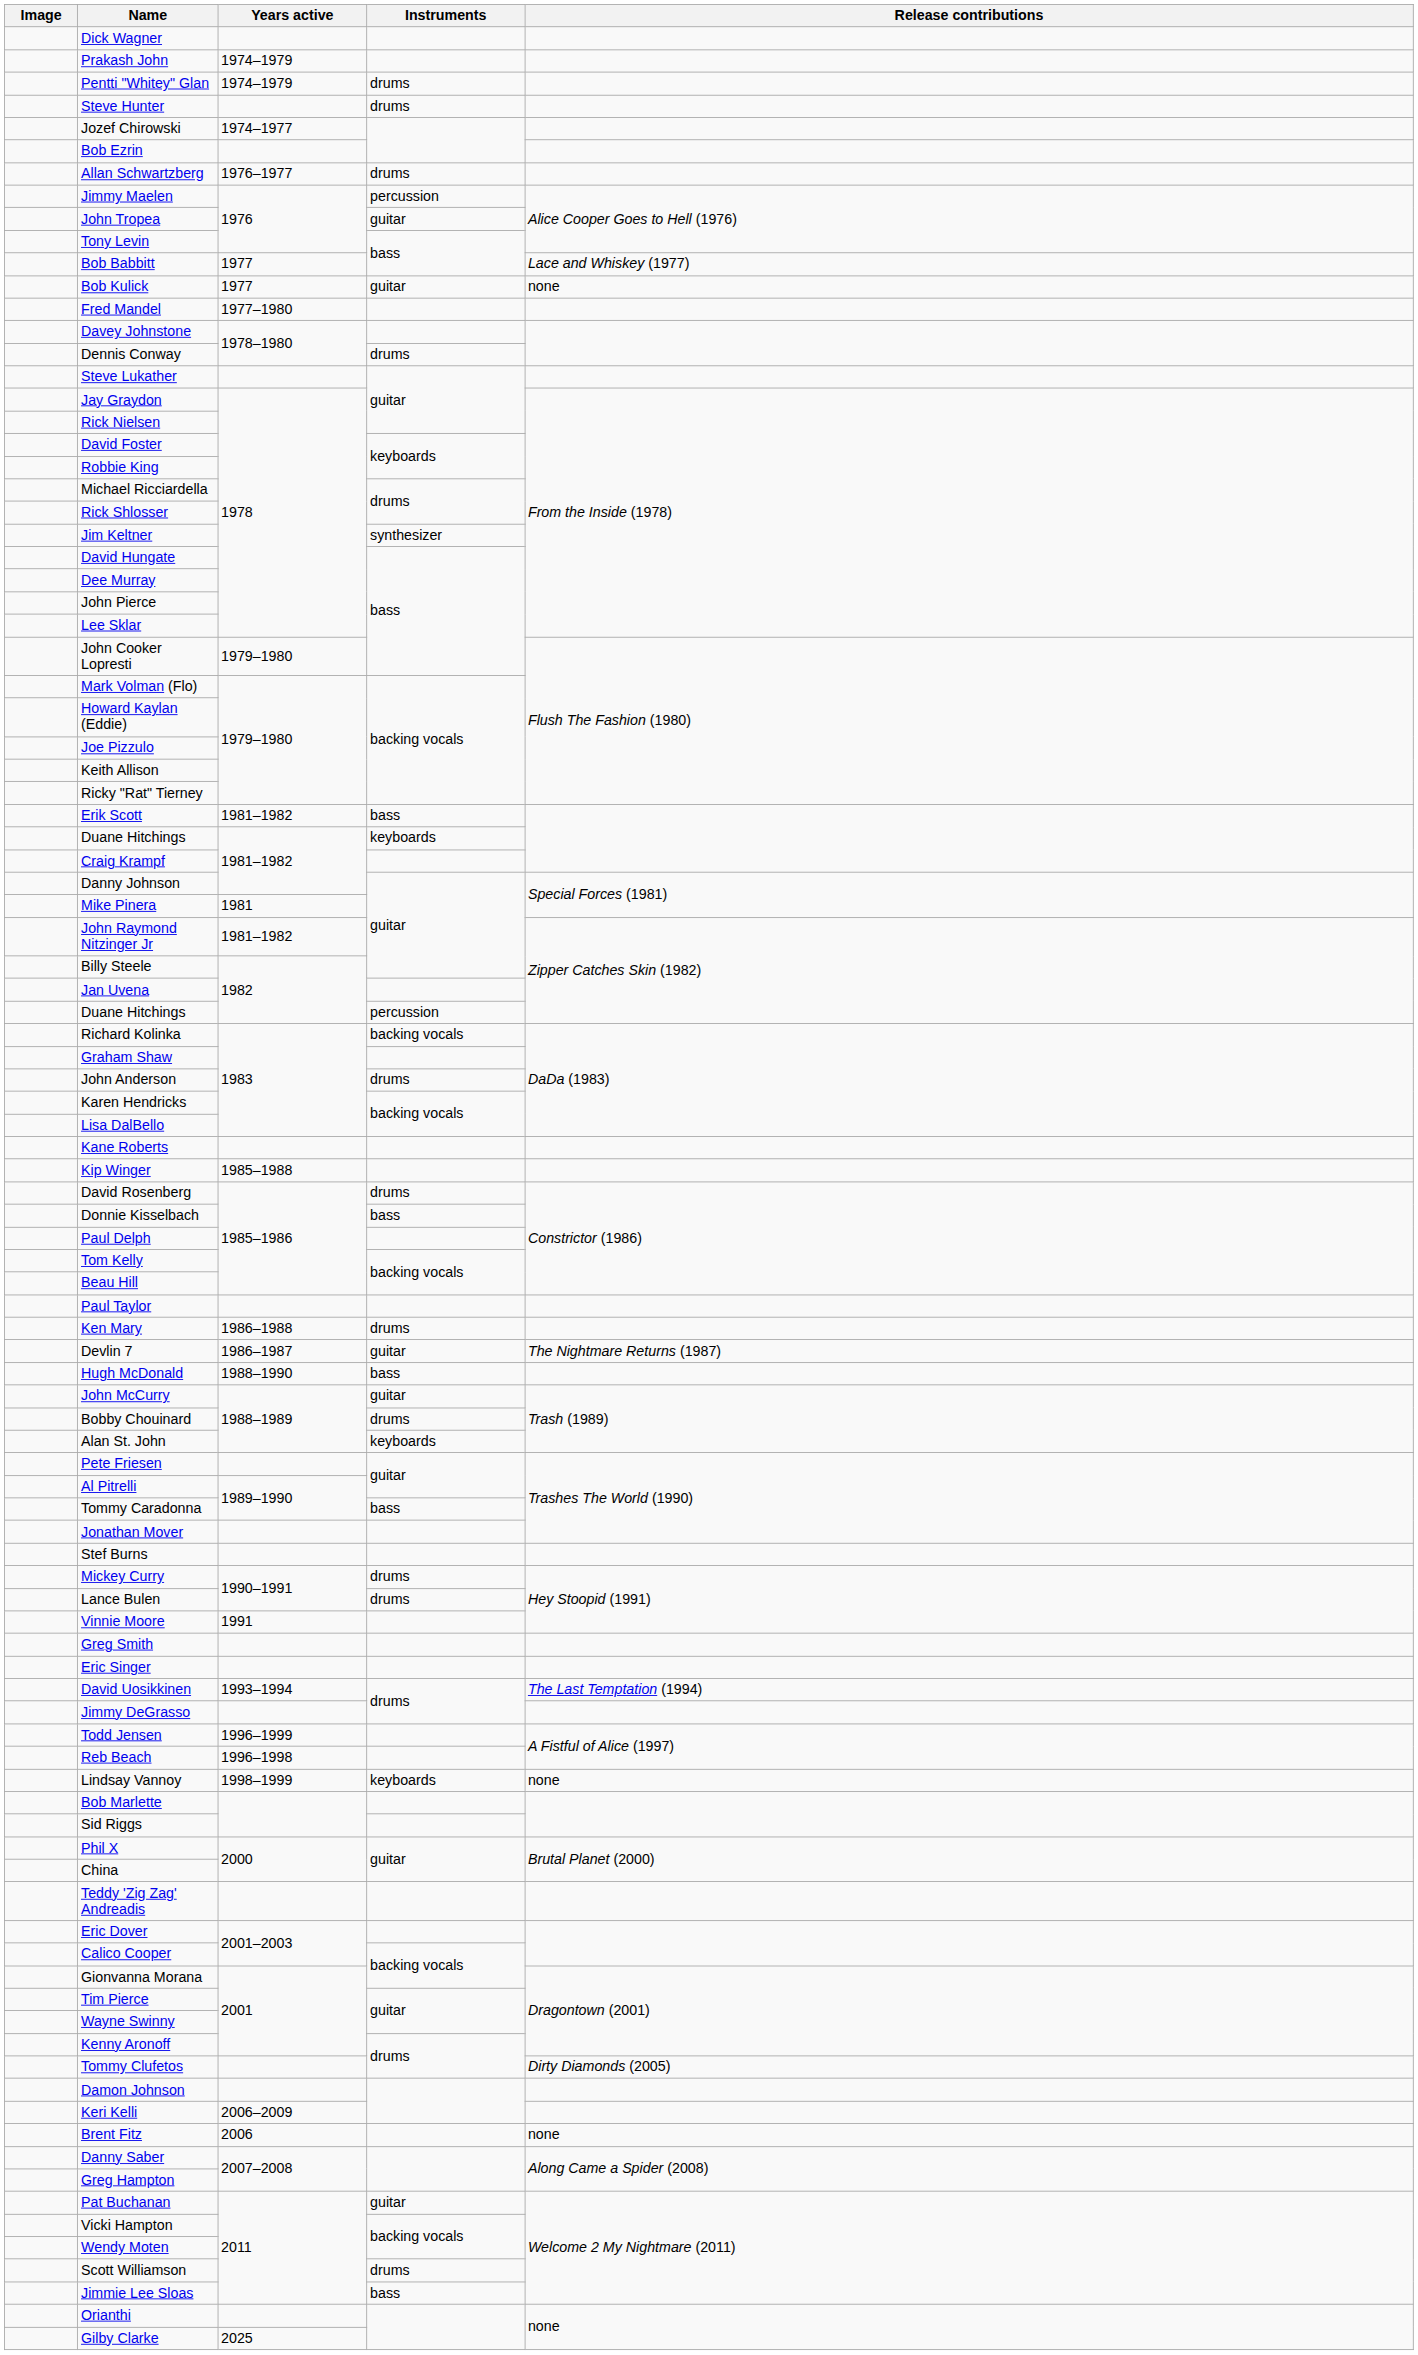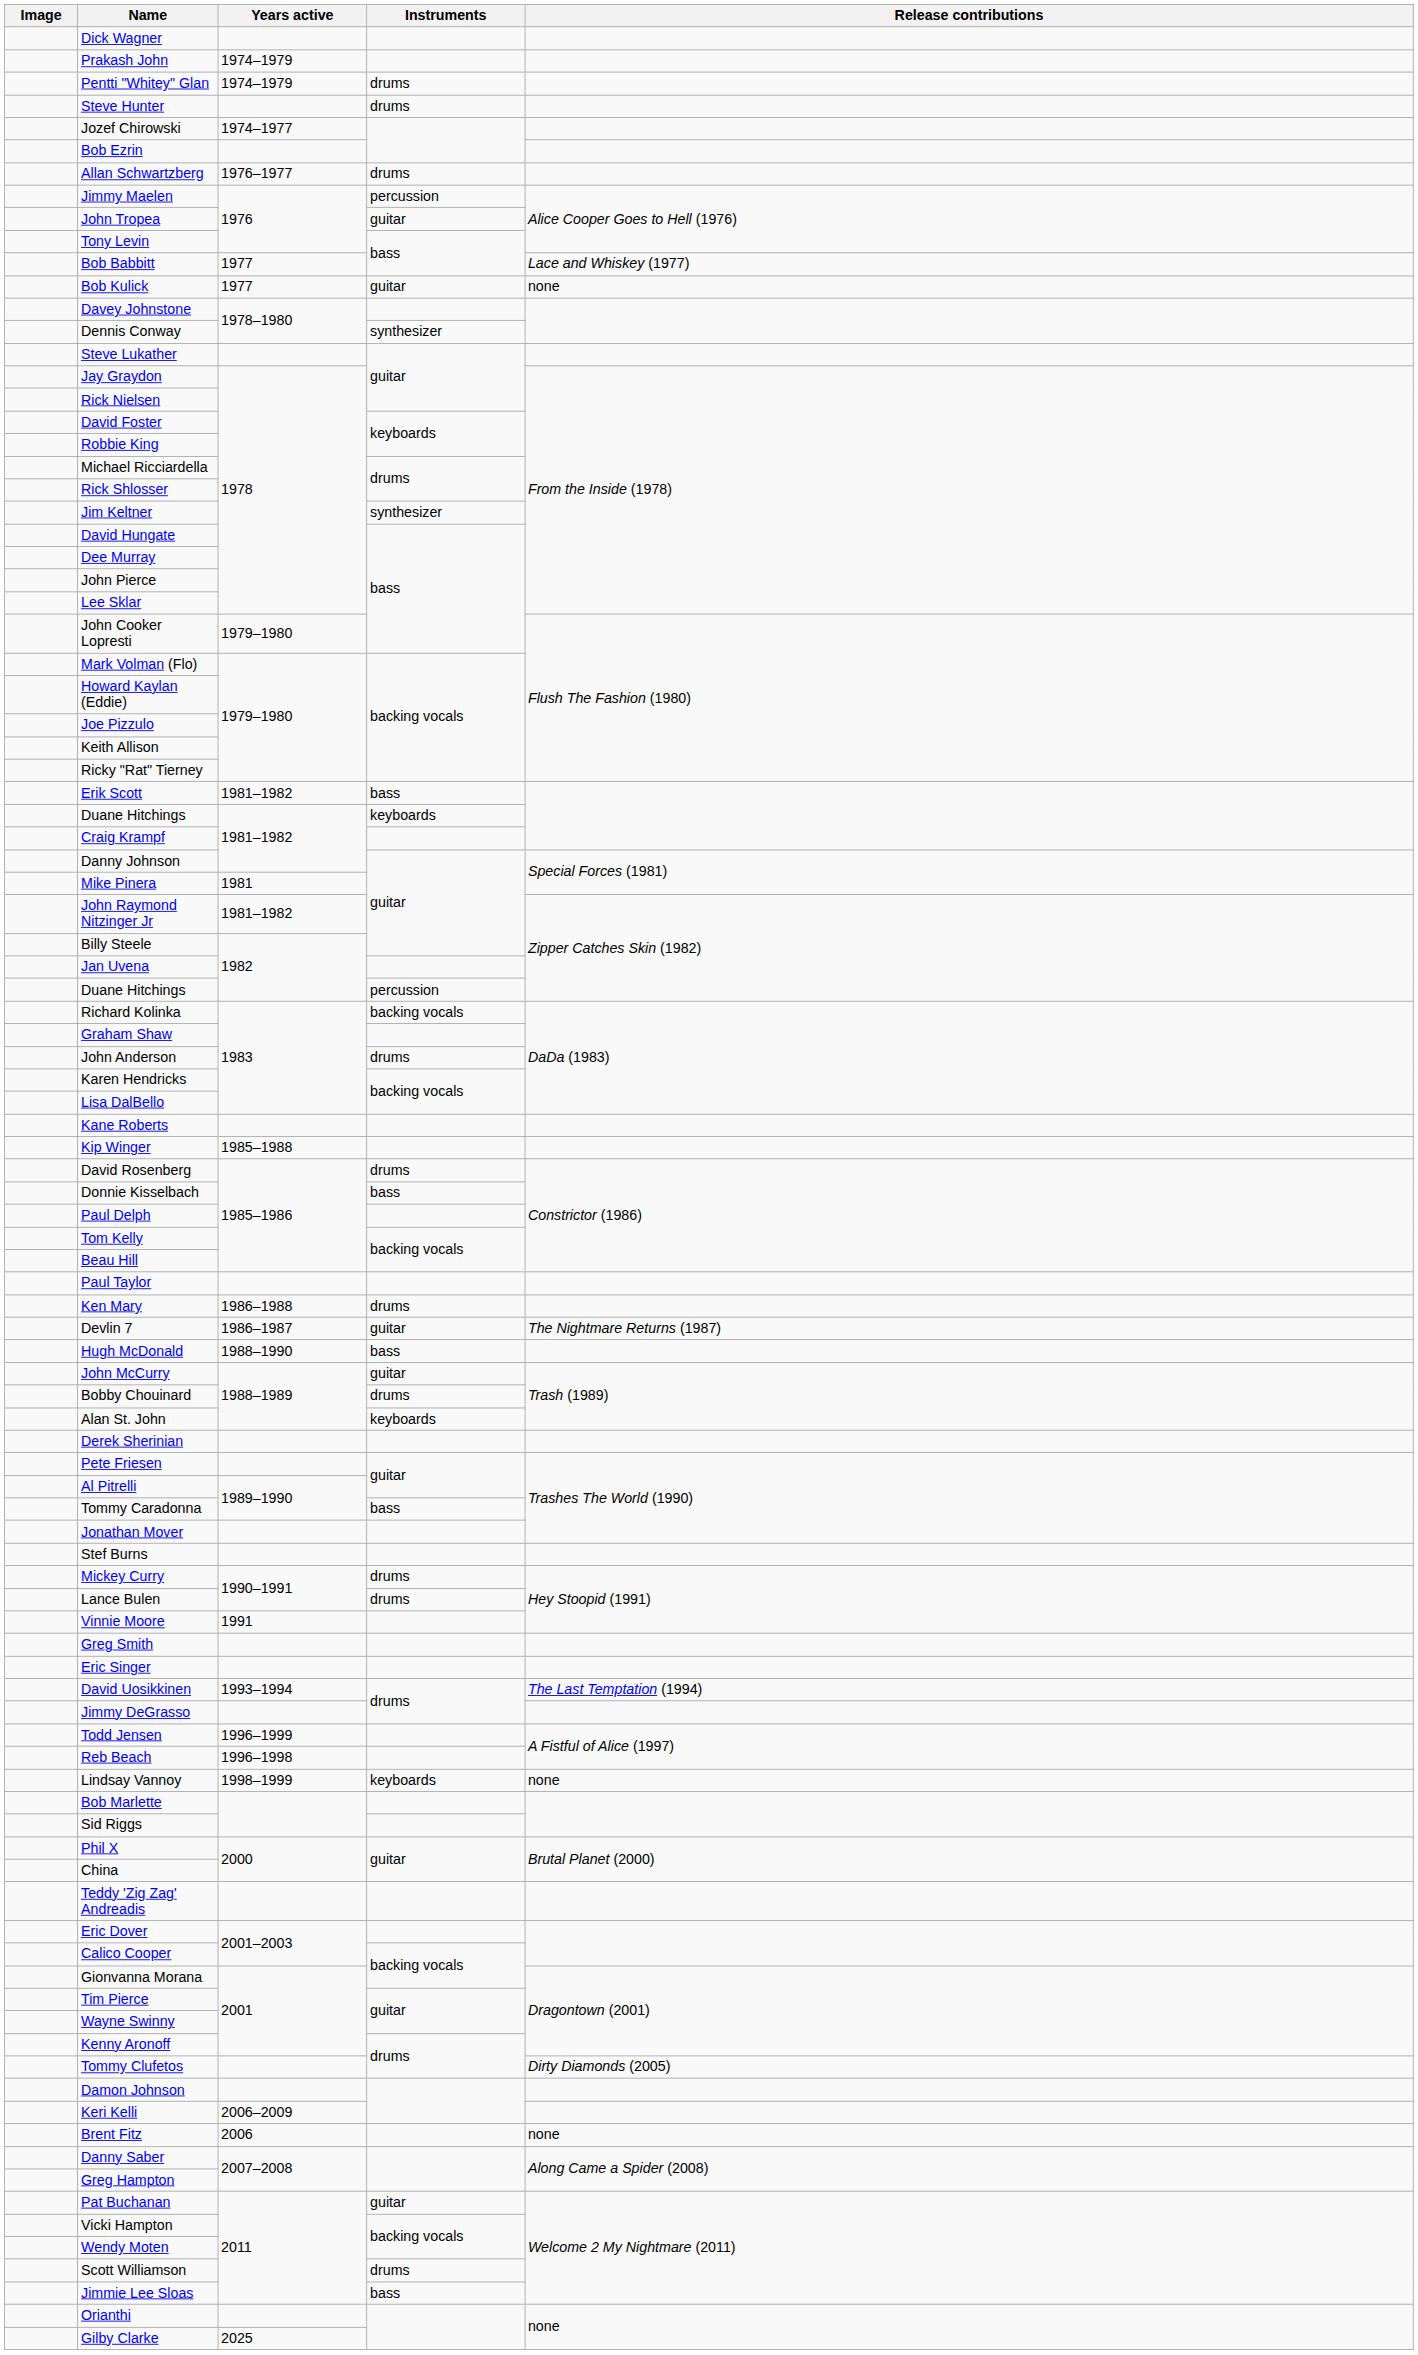 <table class="wikitable" width="100%" border="1">
 <tr>
 <th width="75">Image</th>
 <th width="150">Name</th>
 <th width="160">Years active</th>
 <th width="170">Instruments</th>
 <th>Release contributions</th>
 </tr>
 <tr>
 <td></td>
 <td><a href='#'>Dick Wagner</a></td>
 <td></td>
 <td></td>
 <td></td>
 </tr>
 <tr>
 <td></td>
 <td><a href='#'>Prakash John</a></td>
 <td>1974–1979</td>
 <td></td>
 <td></td>
 </tr>
 <tr>
 <td></td>
 <td><a href='#'>Pentti "Whitey" Glan</a></td>
 <td>1974–1979 </td>
 <td>drums</td>
 <td></td>
 </tr>
 <tr>
 <td></td>
 <td><a href='#'>Steve Hunter</a></td>
 <td></td>
 <td>drums</td>
 <td></td>
 </tr>
 <tr>
 <td></td>
 <td>Jozef Chirowski</td>
 <td>1974–1977</td>
 <td rowspan="2"></td>
 <td></td>
 </tr>
 <tr>
 <td></td>
 <td><a href='#'>Bob Ezrin</a></td>
 <td></td>
 <td></td>
 </tr>
 <tr>
 <td></td>
 <td><a href='#'>Allan Schwartzberg</a></td>
 <td>1976–1977 </td>
 <td>drums</td>
 <td></td>
 </tr>
 <tr>
 <td></td>
 <td><a href='#'>Jimmy Maelen</a></td>
 <td rowspan="3">1976 </td>
 <td>percussion</td>
 <td rowspan="3"><em>Alice Cooper Goes to Hell</em> (1976)</td>
 </tr>
 <tr>
 <td></td>
 <td><a href='#'>John Tropea</a></td>
 <td>guitar</td>
 </tr>
 <tr>
 <td></td>
 <td><a href='#'>Tony Levin</a></td>
 <td rowspan="2">bass</td>
 </tr>
 <tr>
 <td></td>
 <td><a href='#'>Bob Babbitt</a></td>
 <td>1977 </td>
 <td><em>Lace and Whiskey</em> (1977)</td>
 </tr>
 <tr>
 <td></td>
 <td><a href='#'>Bob Kulick</a></td>
 <td>1977 </td>
 <td>guitar</td>
 <td>none</td>
 </tr>
 <tr>
 <td></td>
-<td><a href='#'>Fred Mandel</a></td>
-<td>1977–1980</td>
-<td></td>
-<td></td>
-</tr>
-<tr>
-<td></td>
 <td><a href='#'>Davey Johnstone</a></td>
 <td rowspan="2">1978–1980</td>
 <td></td>
 <td rowspan="2"></td>
 </tr>
 <tr>
 <td></td>
 <td>Dennis Conway</td>
-<td>drums</td>
+<td>synthesizer</td>
 </tr>
 <tr>
 <td></td>
 <td><a href='#'>Steve Lukather</a></td>
 <td></td>
 <td rowspan="3">guitar</td>
 <td></td>
 </tr>
 <tr>
 <td></td>
 <td><a href='#'>Jay Graydon</a></td>
 <td rowspan="11">1978 </td>
 <td rowspan="11"><em>From the Inside</em> (1978)</td>
 </tr>
 <tr>
 <td></td>
 <td><a href='#'>Rick Nielsen</a></td>
 </tr>
 <tr>
 <td></td>
 <td><a href='#'>David Foster</a></td>
 <td rowspan="2">keyboards</td>
 </tr>
 <tr>
 <td></td>
 <td><a href='#'>Robbie King</a></td>
 </tr>
 <tr>
 <td></td>
 <td>Michael Ricciardella</td>
 <td rowspan="2">drums</td>
 </tr>
 <tr>
 <td></td>
 <td><a href='#'>Rick Shlosser</a></td>
 </tr>
 <tr>
 <td></td>
 <td><a href='#'>Jim Keltner</a></td>
 <td>synthesizer</td>
 </tr>
 <tr>
 <td></td>
 <td><a href='#'>David Hungate</a></td>
 <td rowspan="5">bass</td>
 </tr>
 <tr>
 <td></td>
 <td><a href='#'>Dee Murray</a></td>
 </tr>
 <tr>
 <td></td>
 <td>John Pierce</td>
 </tr>
 <tr>
 <td></td>
 <td><a href='#'>Lee Sklar</a></td>
 </tr>
 <tr>
 <td></td>
 <td>John Cooker Lopresti</td>
 <td>1979–1980</td>
 <td rowspan="6"><em>Flush The Fashion</em> (1980)</td>
 </tr>
 <tr>
 <td></td>
 <td><a href='#'>Mark Volman</a> (Flo)</td>
 <td rowspan="5">1979–1980 </td>
 <td rowspan="5">backing vocals</td>
 </tr>
 <tr>
 <td></td>
 <td><a href='#'>Howard Kaylan</a> (Eddie)</td>
 </tr>
 <tr>
 <td></td>
 <td><a href='#'>Joe Pizzulo</a></td>
 </tr>
 <tr>
 <td></td>
 <td>Keith Allison</td>
 </tr>
 <tr>
 <td></td>
 <td>Ricky "Rat" Tierney</td>
 </tr>
 <tr>
 <td></td>
 <td><a href='#'>Erik Scott</a></td>
 <td>1981–1982 </td>
 <td>bass</td>
 <td rowspan="3"></td>
 </tr>
 <tr>
 <td></td>
 <td>Duane Hitchings</td>
 <td rowspan="3">1981–1982</td>
 <td>keyboards</td>
 </tr>
 <tr>
 <td></td>
 <td><a href='#'>Craig Krampf</a></td>
 <td></td>
 </tr>
 <tr>
 <td></td>
 <td>Danny Johnson</td>
 <td rowspan="4">guitar</td>
 <td rowspan="2"><em>Special Forces</em> (1981)</td>
 </tr>
 <tr>
 <td></td>
 <td><a href='#'>Mike Pinera</a></td>
 <td>1981 </td>
 </tr>
 <tr>
 <td></td>
 <td><a href='#'>John Raymond Nitzinger Jr</a></td>
 <td>1981–1982</td>
 <td rowspan="4"><em>Zipper Catches Skin</em> (1982)</td>
 </tr>
 <tr>
 <td></td>
 <td>Billy Steele</td>
 <td rowspan="3">1982 </td>
 </tr>
 <tr>
 <td></td>
 <td><a href='#'>Jan Uvena</a></td>
 <td></td>
 </tr>
 <tr>
 <td></td>
 <td>Duane Hitchings</td>
 <td>percussion</td>
 </tr>
 <tr>
 <td></td>
 <td>Richard Kolinka</td>
 <td rowspan="5">1983 </td>
 <td>backing vocals</td>
 <td rowspan="5"><em>DaDa</em> (1983)</td>
 </tr>
 <tr>
 <td></td>
 <td><a href='#'>Graham Shaw</a></td>
 <td></td>
 </tr>
 <tr>
 <td></td>
 <td>John Anderson</td>
 <td>drums</td>
 </tr>
 <tr>
 <td></td>
 <td>Karen Hendricks</td>
 <td rowspan="2">backing vocals</td>
 </tr>
 <tr>
 <td></td>
 <td><a href='#'>Lisa DalBello</a></td>
 </tr>
 <tr>
 <td></td>
 <td><a href='#'>Kane Roberts</a> </td>
 <td></td>
 <td></td>
 <td></td>
 </tr>
 <tr>
 <td></td>
 <td><a href='#'>Kip Winger</a></td>
 <td>1985–1988</td>
 <td></td>
 <td></td>
 </tr>
 <tr>
 <td></td>
 <td>David Rosenberg</td>
 <td rowspan="5">1985–1986 </td>
 <td>drums</td>
 <td rowspan="5"><em>Constrictor</em> (1986)</td>
 </tr>
 <tr>
 <td></td>
 <td>Donnie Kisselbach</td>
 <td>bass</td>
 </tr>
 <tr>
 <td></td>
 <td><a href='#'>Paul Delph</a></td>
 <td></td>
 </tr>
 <tr>
 <td></td>
 <td><a href='#'>Tom Kelly</a></td>
 <td rowspan="2">backing vocals</td>
 </tr>
 <tr>
 <td></td>
 <td><a href='#'>Beau Hill</a></td>
 </tr>
 <tr>
 <td></td>
 <td><a href='#'>Paul Taylor</a> </td>
 <td></td>
 <td></td>
 <td></td>
 </tr>
 <tr>
 <td></td>
 <td><a href='#'>Ken Mary</a></td>
 <td>1986–1988</td>
 <td>drums</td>
 <td></td>
 </tr>
 <tr>
 <td></td>
 <td>Devlin 7</td>
 <td>1986–1987 </td>
 <td>guitar</td>
 <td><em>The Nightmare Returns</em> (1987)</td>
 </tr>
 <tr>
 <td></td>
 <td><a href='#'>Hugh McDonald</a></td>
 <td>1988–1990 </td>
 <td>bass</td>
 <td></td>
 </tr>
 <tr>
 <td></td>
 <td><a href='#'>John McCurry</a></td>
 <td rowspan="3">1988–1989 </td>
 <td>guitar</td>
 <td rowspan="3"><em>Trash</em> (1989)</td>
 </tr>
 <tr>
 <td></td>
 <td>Bobby Chouinard</td>
 <td>drums</td>
 </tr>
 <tr>
 <td></td>
 <td>Alan St. John</td>
 <td>keyboards</td>
 </tr>
 <tr>
 <td></td>
+<td><a href='#'>Derek Sherinian</a></td>
+<td></td>
+<td></td>
+<td></td>
+</tr>
+<tr>
+<td></td>
 <td><a href='#'>Pete Friesen</a></td>
 <td></td>
 <td rowspan="2">guitar</td>
 <td rowspan="4"><em>Trashes The World</em> (1990)</td>
 </tr>
 <tr>
 <td></td>
 <td><a href='#'>Al Pitrelli</a></td>
 <td rowspan="2">1989–1990 </td>
 </tr>
 <tr>
 <td></td>
 <td>Tommy Caradonna</td>
 <td>bass</td>
 </tr>
 <tr>
 <td></td>
 <td><a href='#'>Jonathan Mover</a></td>
 <td></td>
 <td></td>
 </tr>
 <tr>
 <td></td>
 <td>Stef Burns</td>
 <td></td>
 <td></td>
 <td></td>
 </tr>
 <tr>
 <td></td>
 <td><a href='#'>Mickey Curry</a></td>
 <td rowspan="2">1990–1991 </td>
 <td>drums</td>
 <td rowspan="3"><em>Hey Stoopid</em> (1991)</td>
 </tr>
 <tr>
 <td></td>
 <td>Lance Bulen</td>
 <td>drums</td>
 </tr>
 <tr>
 <td></td>
 <td><a href='#'>Vinnie Moore</a></td>
 <td>1991</td>
 <td></td>
 </tr>
 <tr>
 <td></td>
 <td><a href='#'>Greg Smith</a></td>
 <td></td>
 <td></td>
 <td></td>
 </tr>
 <tr>
 <td></td>
 <td><a href='#'>Eric Singer</a> </td>
 <td></td>
 <td></td>
 <td></td>
 </tr>
 <tr>
 <td></td>
 <td><a href='#'>David Uosikkinen</a></td>
 <td>1993–1994 </td>
 <td rowspan="2">drums</td>
 <td><em><a href='#'>The Last Temptation</a></em> (1994)</td>
 </tr>
 <tr>
 <td></td>
 <td><a href='#'>Jimmy DeGrasso</a></td>
 <td></td>
 <td></td>
 </tr>
 <tr>
 <td></td>
 <td><a href='#'>Todd Jensen</a></td>
 <td>1996–1999 </td>
 <td></td>
 <td rowspan="2"><em>A Fistful of Alice</em> (1997)</td>
 </tr>
 <tr>
 <td></td>
 <td><a href='#'>Reb Beach</a></td>
 <td>1996–1998 </td>
 <td></td>
 </tr>
 <tr>
 <td></td>
 <td>Lindsay Vannoy</td>
 <td>1998–1999 </td>
 <td>keyboards</td>
 <td>none</td>
 </tr>
 <tr>
 <td></td>
 <td><a href='#'>Bob Marlette</a></td>
 <td rowspan="2"></td>
 <td></td>
 <td rowspan="2"></td>
 </tr>
 <tr>
 <td></td>
 <td>Sid Riggs</td>
 <td></td>
 </tr>
 <tr>
 <td></td>
 <td><a href='#'>Phil X</a></td>
 <td rowspan="2">2000 </td>
 <td rowspan="2">guitar</td>
 <td rowspan="2"><em>Brutal Planet</em> (2000)</td>
 </tr>
 <tr>
 <td></td>
 <td>China</td>
 </tr>
 <tr>
 <td></td>
 <td><a href='#'>Teddy 'Zig Zag' Andreadis</a></td>
 <td></td>
 <td></td>
 <td></td>
 </tr>
 <tr>
 <td></td>
 <td><a href='#'>Eric Dover</a></td>
 <td rowspan="2">2001–2003</td>
 <td></td>
 <td rowspan="2"></td>
 </tr>
 <tr>
 <td></td>
 <td><a href='#'>Calico Cooper</a></td>
 <td rowspan="2">backing vocals</td>
 </tr>
 <tr>
 <td></td>
 <td>Gionvanna Morana</td>
 <td rowspan="4">2001 </td>
 <td rowspan="4"><em>Dragontown</em> (2001)</td>
 </tr>
 <tr>
 <td></td>
 <td><a href='#'>Tim Pierce</a></td>
 <td rowspan="2">guitar</td>
 </tr>
 <tr>
 <td></td>
 <td><a href='#'>Wayne Swinny</a></td>
 </tr>
 <tr>
 <td></td>
 <td><a href='#'>Kenny Aronoff</a></td>
 <td rowspan="2">drums</td>
 </tr>
 <tr>
 <td></td>
 <td><a href='#'>Tommy Clufetos</a></td>
 <td></td>
 <td><em>Dirty Diamonds</em> (2005)</td>
 </tr>
 <tr>
 <td></td>
 <td><a href='#'>Damon Johnson</a></td>
 <td></td>
 <td rowspan="2"></td>
 <td></td>
 </tr>
 <tr>
 <td></td>
 <td><a href='#'>Keri Kelli</a> </td>
 <td>2006–2009</td>
 <td></td>
 </tr>
 <tr>
 <td></td>
 <td><a href='#'>Brent Fitz</a></td>
 <td>2006 </td>
 <td></td>
 <td>none</td>
 </tr>
 <tr>
 <td></td>
 <td><a href='#'>Danny Saber</a></td>
 <td rowspan="2">2007–2008 </td>
 <td rowspan="2"></td>
 <td rowspan="2"><em>Along Came a Spider</em> (2008)</td>
 </tr>
 <tr>
 <td></td>
 <td><a href='#'>Greg Hampton</a></td>
 </tr>
 <tr>
 <td></td>
 <td><a href='#'>Pat Buchanan</a></td>
 <td rowspan="5">2011 </td>
 <td>guitar</td>
 <td rowspan="5"><em>Welcome 2 My Nightmare</em> (2011)</td>
 </tr>
 <tr>
 <td></td>
 <td>Vicki Hampton</td>
 <td rowspan="2">backing vocals</td>
 </tr>
 <tr>
 <td></td>
 <td><a href='#'>Wendy Moten</a></td>
 </tr>
 <tr>
 <td></td>
 <td>Scott Williamson</td>
 <td>drums</td>
 </tr>
 <tr>
 <td></td>
 <td><a href='#'>Jimmie Lee Sloas</a></td>
 <td>bass</td>
 </tr>
 <tr>
 <td></td>
 <td><a href='#'>Orianthi</a> </td>
 <td></td>
 <td Rowspan="2"></td>
 <td Rowspan="2">none</td>
 </tr>
 <tr>
 <td></td>
 <td><a href='#'>Gilby Clarke</a></td>
 <td {{Hlist>2025 </td>
 </tr>
 </table>
